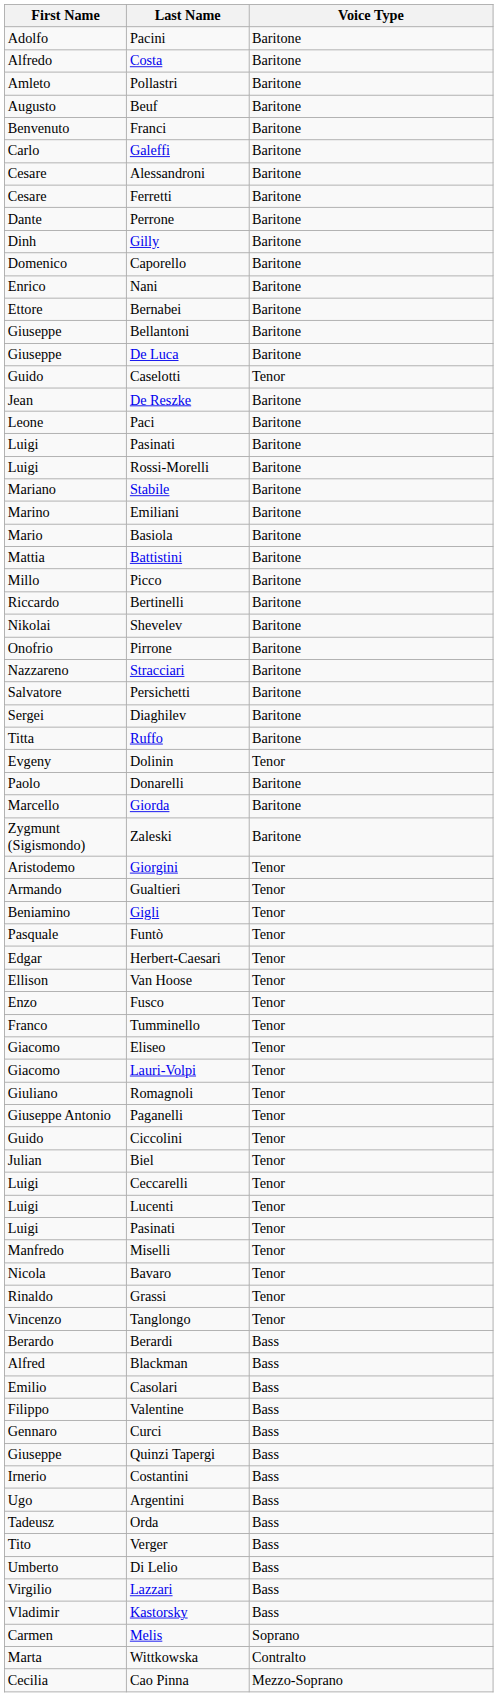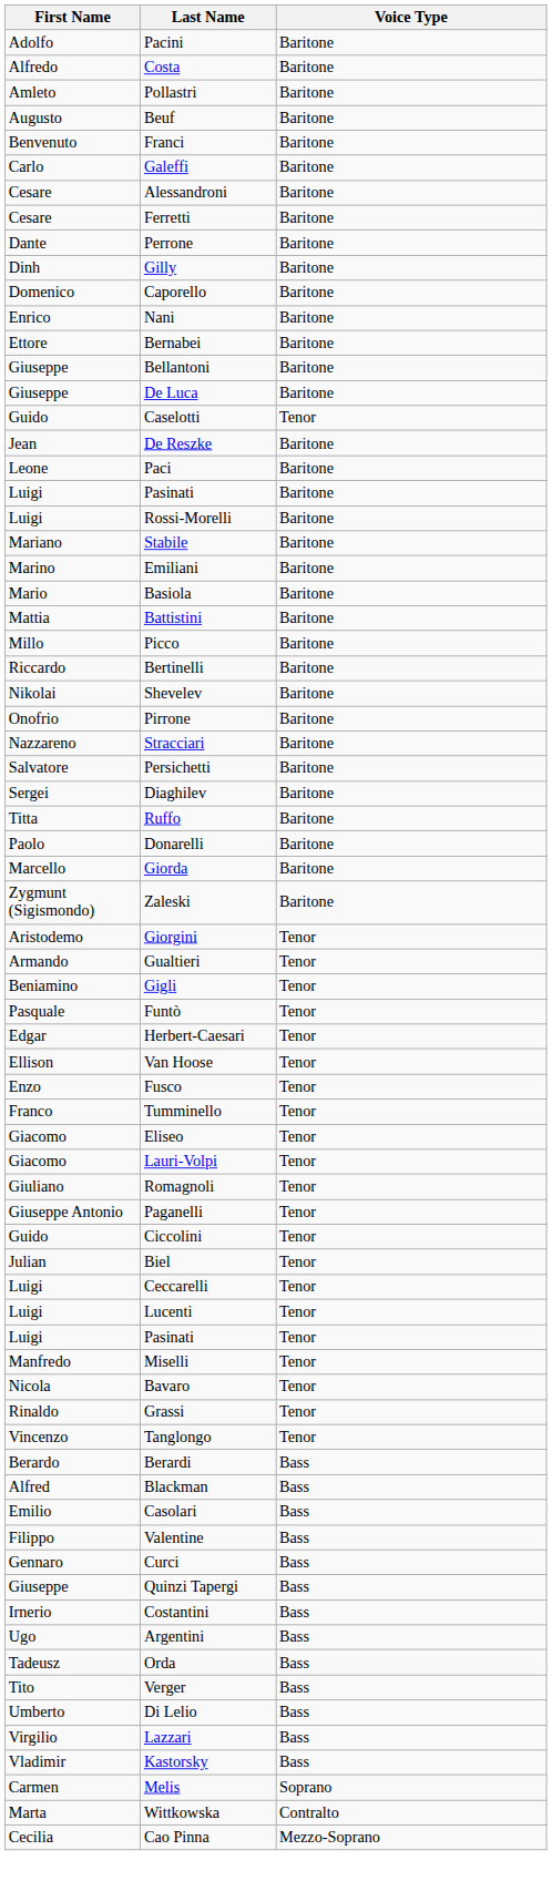 <table class="wikitable sortable" style="width: 100%; max-width: 550px;">
 <tr>
 <th style="width: 25%;">First Name</th>
 <th style="width: 25%;">Last Name</th>
 <th>Voice Type</th>
 </tr>
 <tr>
 <td>Adolfo</td>
 <td>Pacini</td>
 <td>Baritone</td>
 </tr>
 <tr>
 <td>Alfredo</td>
 <td><a href='#'>Costa</a></td>
 <td>Baritone</td>
 </tr>
 <tr>
 <td>Amleto</td>
 <td>Pollastri</td>
 <td>Baritone</td>
 </tr>
 <tr>
 <td>Augusto</td>
 <td>Beuf</td>
 <td>Baritone</td>
 </tr>
 <tr>
 <td>Benvenuto</td>
 <td>Franci</td>
 <td>Baritone</td>
 </tr>
 <tr>
 <td>Carlo</td>
 <td><a href='#'>Galeffi</a></td>
 <td>Baritone</td>
 </tr>
 <tr>
 <td>Cesare</td>
 <td>Alessandroni</td>
 <td>Baritone</td>
 </tr>
 <tr>
 <td>Cesare</td>
 <td>Ferretti</td>
 <td>Baritone</td>
 </tr>
 <tr>
 <td>Dante</td>
 <td>Perrone</td>
 <td>Baritone</td>
 </tr>
 <tr>
 <td>Dinh</td>
 <td><a href='#'>Gilly</a></td>
 <td>Baritone</td>
 </tr>
 <tr>
 <td>Domenico</td>
 <td>Caporello</td>
 <td>Baritone</td>
 </tr>
 <tr>
 <td>Enrico</td>
 <td>Nani</td>
 <td>Baritone</td>
 </tr>
 <tr>
 <td>Ettore</td>
 <td>Bernabei</td>
 <td>Baritone</td>
 </tr>
 <tr>
 <td>Giuseppe</td>
 <td>Bellantoni</td>
 <td>Baritone</td>
 </tr>
 <tr>
 <td>Giuseppe</td>
 <td><a href='#'>De Luca</a></td>
 <td>Baritone</td>
 </tr>
 <tr>
 <td>Guido</td>
 <td>Caselotti</td>
 <td>Tenor</td>
 </tr>
 <tr>
 <td>Jean</td>
 <td><a href='#'>De Reszke</a></td>
 <td>Baritone</td>
 </tr>
 <tr>
 <td>Leone</td>
 <td>Paci</td>
 <td>Baritone</td>
 </tr>
 <tr>
 <td>Luigi</td>
 <td>Pasinati</td>
 <td>Baritone</td>
 </tr>
 <tr>
 <td>Luigi</td>
 <td>Rossi-Morelli</td>
 <td>Baritone</td>
 </tr>
 <tr>
 <td>Mariano</td>
 <td><a href='#'>Stabile</a></td>
 <td>Baritone</td>
 </tr>
 <tr>
 <td>Marino</td>
 <td>Emiliani</td>
 <td>Baritone</td>
 </tr>
 <tr>
 <td>Mario</td>
 <td>Basiola</td>
 <td>Baritone</td>
 </tr>
 <tr>
 <td>Mattia</td>
 <td><a href='#'>Battistini</a></td>
 <td>Baritone</td>
 </tr>
 <tr>
 <td>Millo</td>
 <td>Picco</td>
 <td>Baritone</td>
 </tr>
 <tr>
 <td>Riccardo</td>
 <td>Bertinelli</td>
 <td>Baritone</td>
 </tr>
 <tr>
 <td>Nikolai</td>
 <td>Shevelev</td>
 <td>Baritone</td>
 </tr>
 <tr>
 <td>Onofrio</td>
 <td>Pirrone</td>
 <td>Baritone</td>
 </tr>
 <tr>
 <td>Nazzareno</td>
 <td><a href='#'>Stracciari</a></td>
 <td>Baritone</td>
 </tr>
 <tr>
 <td>Salvatore</td>
 <td>Persichetti</td>
 <td>Baritone</td>
 </tr>
 <tr>
 <td>Sergei</td>
 <td>Diaghilev</td>
 <td>Baritone</td>
 </tr>
 <tr>
 <td>Titta</td>
 <td><a href='#'>Ruffo</a></td>
 <td>Baritone</td>
-</tr>
-<tr>
-<td>Evgeny</td>
-<td>Dolinin</td>
-<td>Tenor</td>
 </tr>
 <tr>
 <td>Paolo</td>
 <td>Donarelli</td>
 <td>Baritone</td>
 </tr>
 <tr>
 <td>Marcello</td>
 <td><a href='#'>Giorda</a></td>
 <td>Baritone</td>
 </tr>
 <tr>
 <td>Zygmunt (Sigismondo)</td>
 <td>Zaleski</td>
 <td>Baritone</td>
 </tr>
 <tr>
 <td>Aristodemo</td>
 <td><a href='#'>Giorgini</a></td>
 <td>Tenor</td>
 </tr>
 <tr>
 <td>Armando</td>
 <td>Gualtieri</td>
 <td>Tenor</td>
 </tr>
 <tr>
 <td>Beniamino</td>
 <td><a href='#'>Gigli</a></td>
 <td>Tenor</td>
 </tr>
 <tr>
 <td>Pasquale</td>
 <td>Funtò</td>
 <td>Tenor</td>
 </tr>
 <tr>
 <td>Edgar</td>
 <td>Herbert-Caesari</td>
 <td>Tenor</td>
 </tr>
 <tr>
 <td>Ellison</td>
 <td>Van Hoose</td>
 <td>Tenor</td>
 </tr>
 <tr>
 <td>Enzo</td>
 <td>Fusco</td>
 <td>Tenor</td>
 </tr>
 <tr>
 <td>Franco</td>
 <td>Tumminello</td>
 <td>Tenor</td>
 </tr>
 <tr>
 <td>Giacomo</td>
 <td>Eliseo</td>
 <td>Tenor</td>
 </tr>
 <tr>
 <td>Giacomo</td>
 <td><a href='#'>Lauri-Volpi</a></td>
 <td>Tenor</td>
 </tr>
 <tr>
 <td>Giuliano</td>
 <td>Romagnoli</td>
 <td>Tenor</td>
 </tr>
 <tr>
 <td>Giuseppe Antonio</td>
 <td>Paganelli</td>
 <td>Tenor</td>
 </tr>
 <tr>
 <td>Guido</td>
 <td>Ciccolini</td>
 <td>Tenor</td>
 </tr>
 <tr>
 <td>Julian</td>
 <td>Biel</td>
 <td>Tenor</td>
 </tr>
 <tr>
 <td>Luigi</td>
 <td>Ceccarelli</td>
 <td>Tenor</td>
 </tr>
 <tr>
 <td>Luigi</td>
 <td>Lucenti</td>
 <td>Tenor</td>
 </tr>
 <tr>
 <td>Luigi</td>
 <td>Pasinati</td>
 <td>Tenor</td>
 </tr>
 <tr>
 <td>Manfredo</td>
 <td>Miselli</td>
 <td>Tenor</td>
 </tr>
 <tr>
 <td>Nicola</td>
 <td>Bavaro</td>
 <td>Tenor</td>
 </tr>
 <tr>
 <td>Rinaldo</td>
 <td>Grassi</td>
 <td>Tenor</td>
 </tr>
 <tr>
 <td>Vincenzo</td>
 <td>Tanglongo</td>
 <td>Tenor</td>
 </tr>
 <tr>
 <td>Berardo</td>
 <td>Berardi</td>
 <td>Bass</td>
 </tr>
 <tr>
 <td>Alfred</td>
 <td>Blackman</td>
 <td>Bass</td>
 </tr>
 <tr>
 <td>Emilio</td>
 <td>Casolari</td>
 <td>Bass</td>
 </tr>
 <tr>
 <td>Filippo</td>
 <td>Valentine</td>
 <td>Bass</td>
 </tr>
 <tr>
 <td>Gennaro</td>
 <td>Curci</td>
 <td>Bass</td>
 </tr>
 <tr>
 <td>Giuseppe</td>
 <td>Quinzi Tapergi</td>
 <td>Bass</td>
 </tr>
 <tr>
 <td>Irnerio</td>
 <td>Costantini</td>
 <td>Bass</td>
 </tr>
 <tr>
 <td>Ugo</td>
 <td>Argentini</td>
 <td>Bass</td>
 </tr>
 <tr>
 <td>Tadeusz</td>
 <td>Orda</td>
 <td>Bass</td>
 </tr>
 <tr>
 <td>Tito</td>
 <td>Verger</td>
 <td>Bass</td>
 </tr>
 <tr>
 <td>Umberto</td>
 <td>Di Lelio</td>
 <td>Bass</td>
 </tr>
 <tr>
 <td>Virgilio</td>
 <td><a href='#'>Lazzari</a></td>
 <td>Bass</td>
 </tr>
 <tr>
 <td>Vladimir</td>
 <td><a href='#'>Kastorsky</a></td>
 <td>Bass</td>
 </tr>
 <tr>
 <td>Carmen</td>
 <td><a href='#'>Melis</a></td>
 <td>Soprano</td>
 </tr>
 <tr>
 <td>Marta</td>
 <td>Wittkowska</td>
 <td>Contralto</td>
 </tr>
 <tr>
 <td>Cecilia</td>
 <td>Cao Pinna</td>
 <td>Mezzo-Soprano</td>
 </tr>
 </table>
